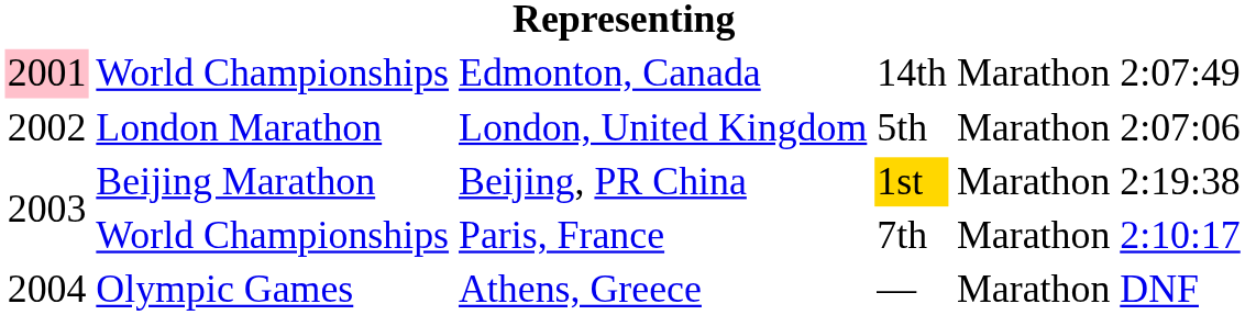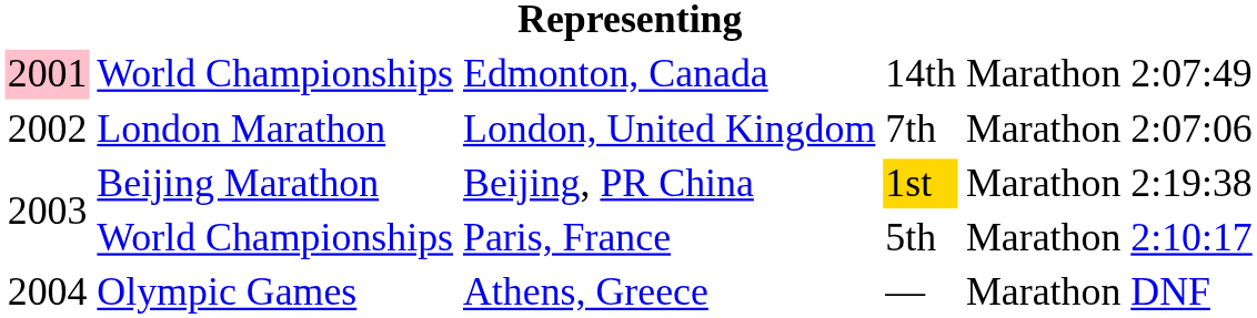 <table>
 <tr>
 <th colspan="6">Representing </th>
 </tr>
 <tr>
 <td style="background: pink;">2001</td>
 <td><a href='#'>World Championships</a></td>
 <td><a href='#'>Edmonton, Canada</a></td>
 <td>14th</td>
 <td>Marathon</td>
 <td>2:07:49</td>
 </tr>
 <tr>
 <td>2002</td>
 <td><a href='#'>London Marathon</a></td>
 <td><a href='#'>London, United Kingdom</a></td>
-<td>5th</td>
+<td>7th</td>
 <td>Marathon</td>
 <td>2:07:06</td>
 </tr>
 <tr>
 <td rowspan=2>2003</td>
 <td><a href='#'>Beijing Marathon</a></td>
 <td><a href='#'>Beijing</a>, <a href='#'>PR China</a></td>
 <td bgcolor="gold">1st</td>
 <td>Marathon</td>
 <td>2:19:38</td>
 </tr>
 <tr>
 <td><a href='#'>World Championships</a></td>
 <td><a href='#'>Paris, France</a></td>
-<td>7th</td>
+<td>5th</td>
 <td>Marathon</td>
 <td><a href='#'>2:10:17</a></td>
 </tr>
 <tr>
 <td>2004</td>
 <td><a href='#'>Olympic Games</a></td>
 <td><a href='#'>Athens, Greece</a></td>
 <td>—</td>
 <td>Marathon</td>
 <td><a href='#'>DNF</a></td>
 </tr>
 </table>
